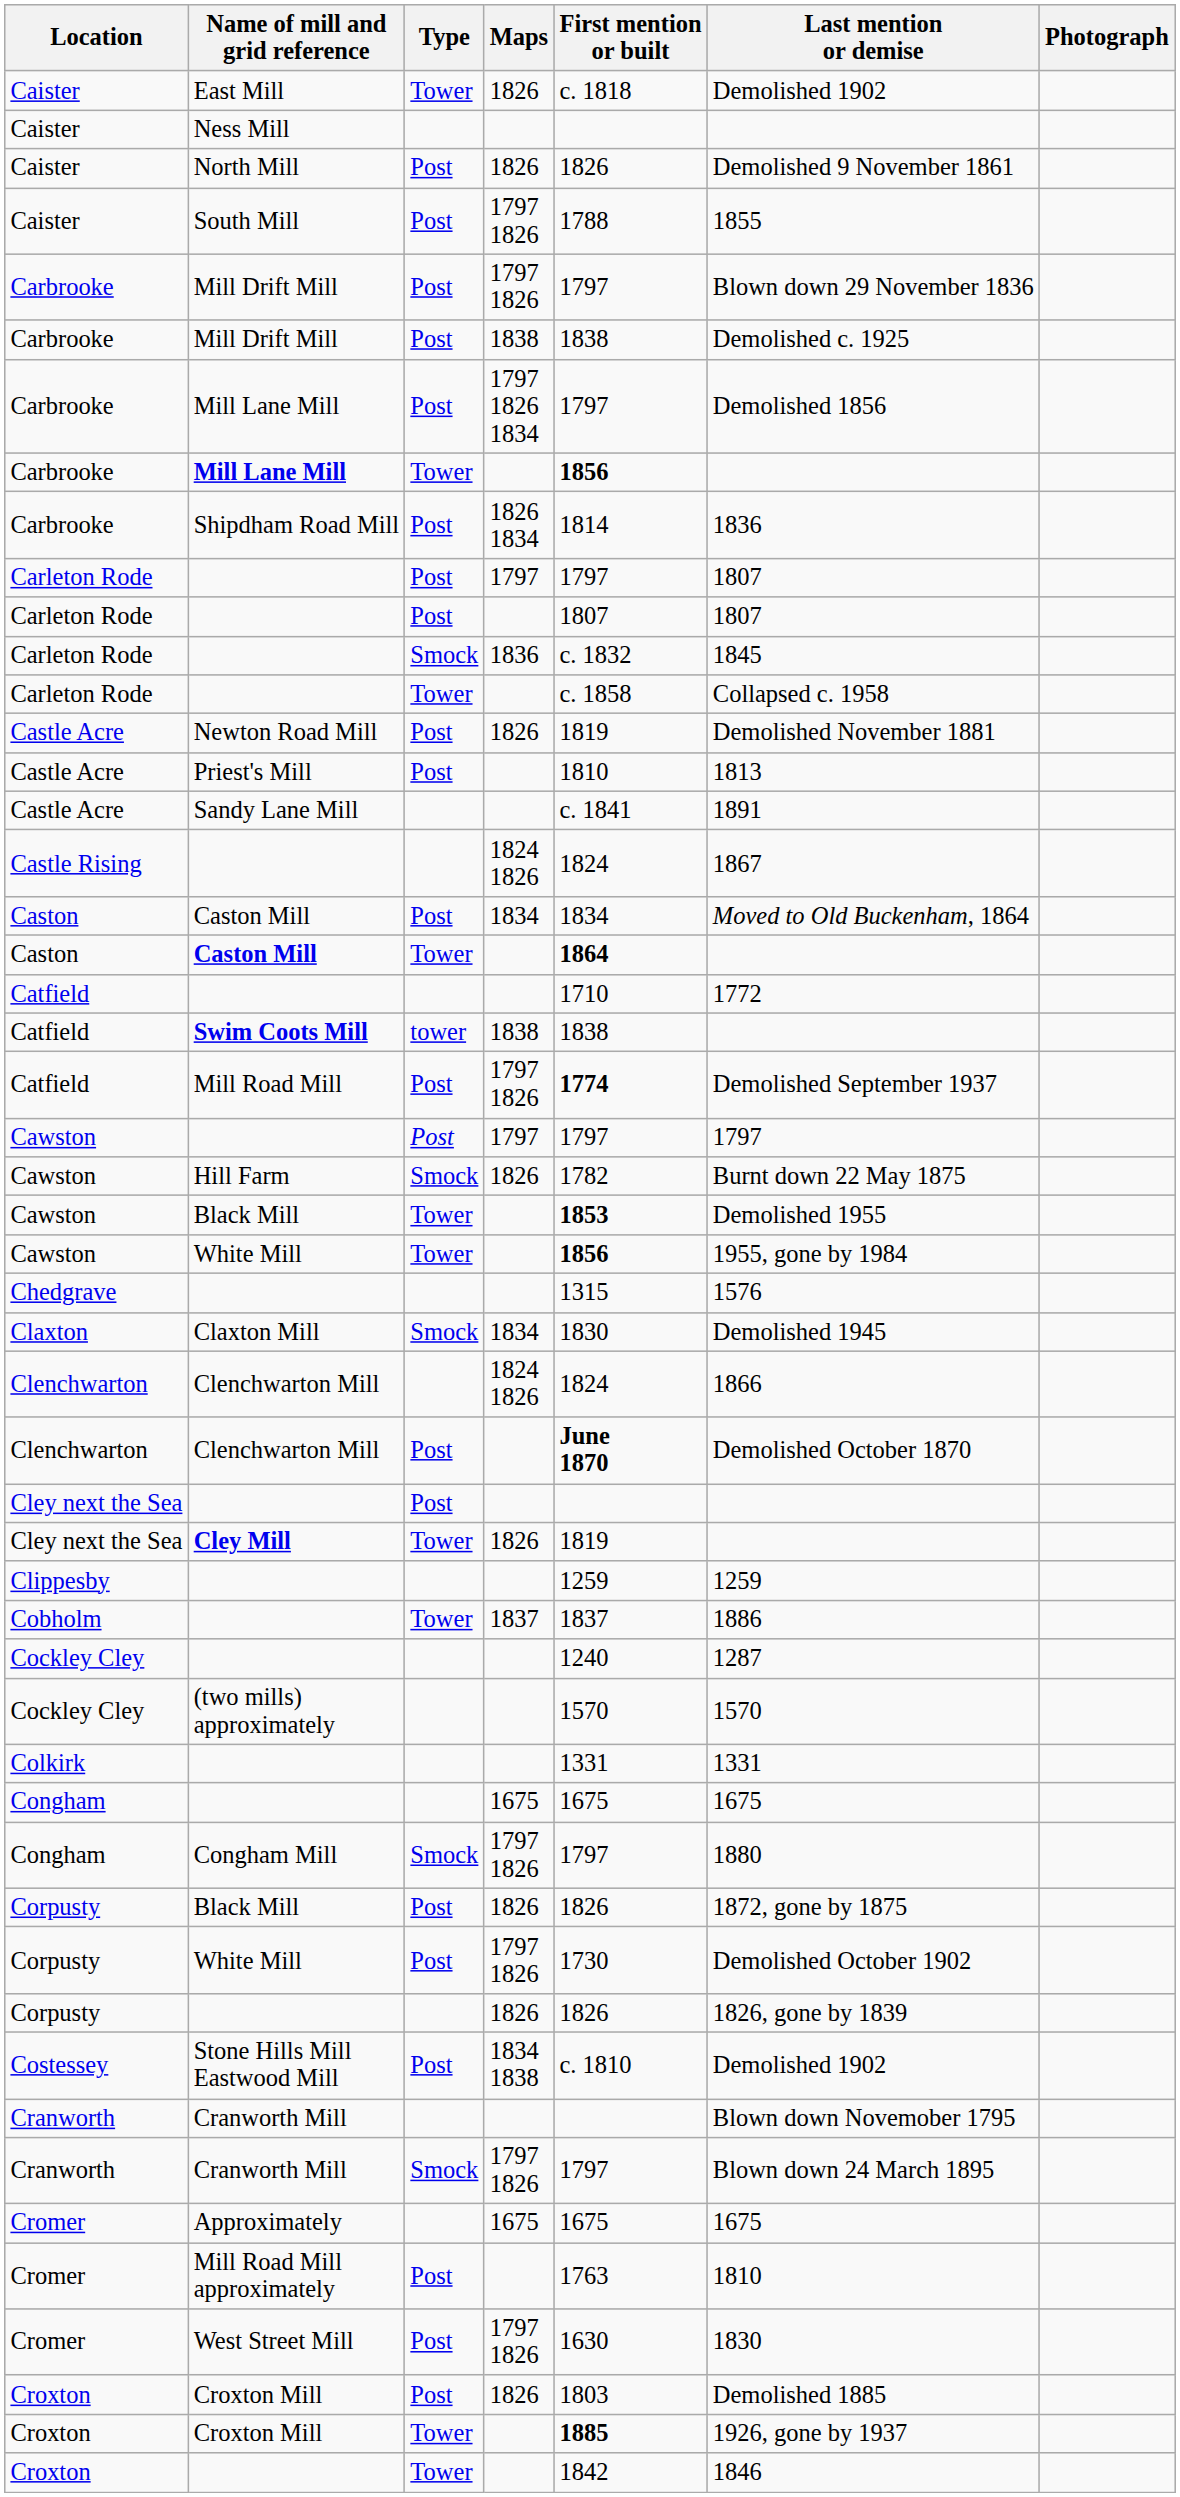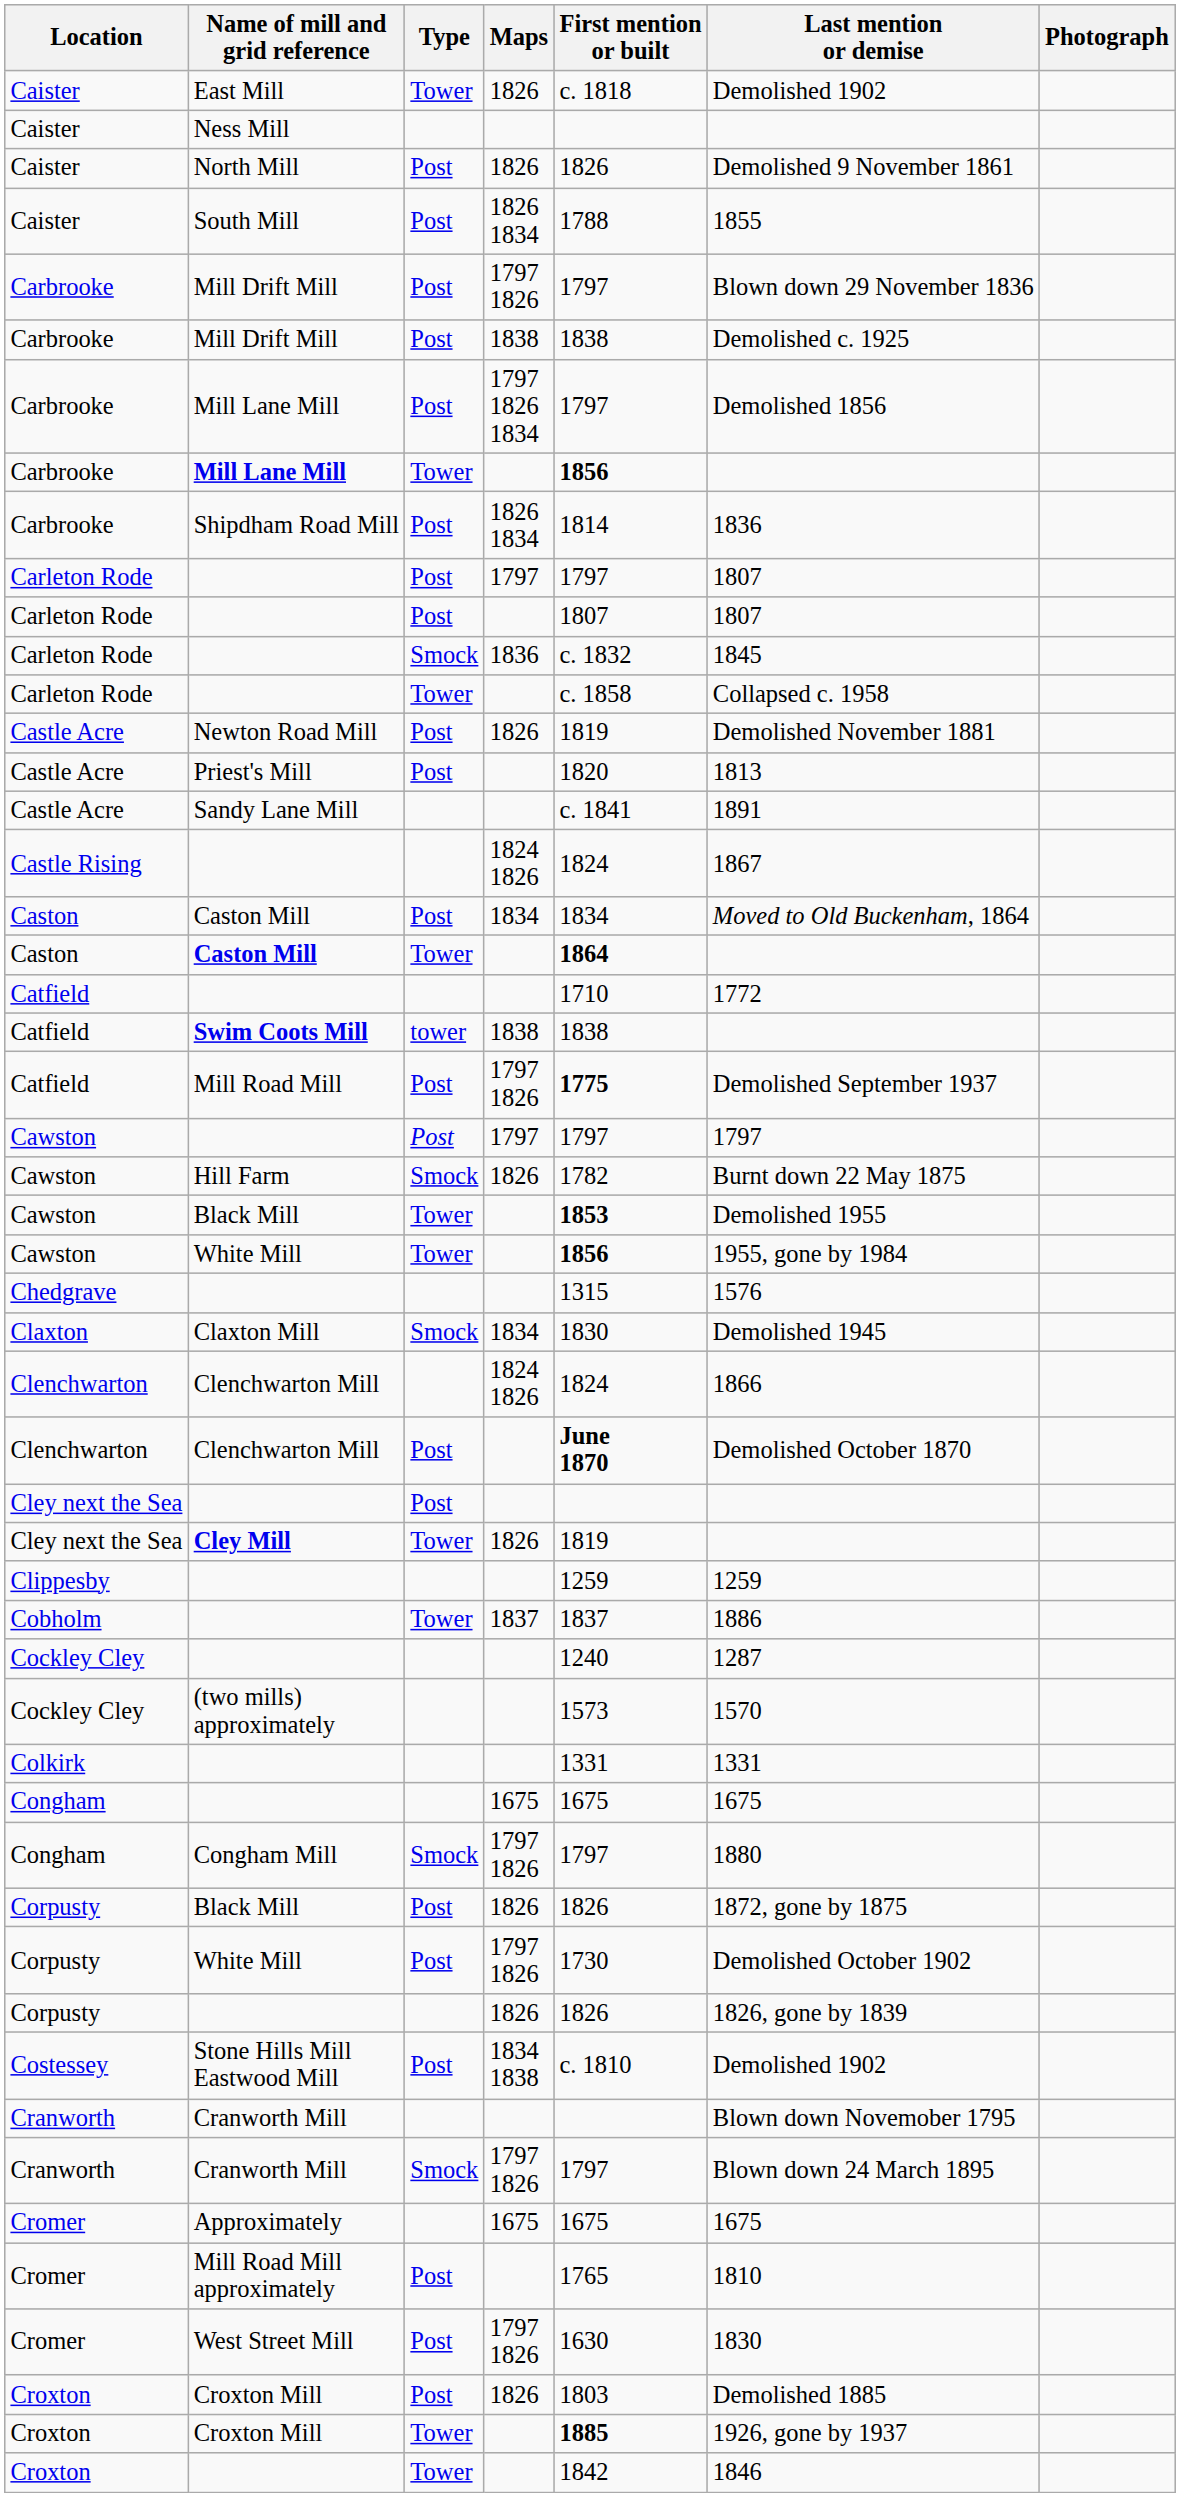 <table class="wikitable">
 <tr>
 <th>Location</th>
 <th>Name of mill and<br>grid reference</th>
 <th>Type</th>
 <th>Maps</th>
 <th>First mention<br>or built</th>
 <th>Last mention<br> or demise</th>
 <th>Photograph</th>
 </tr>
 <tr>
 <td><a href='#'>Caister</a></td>
 <td>East Mill<br></td>
 <td><a href='#'>Tower</a></td>
 <td>1826</td>
 <td>c. 1818</td>
 <td>Demolished 1902<br></td>
 <td></td>
 </tr>
 <tr>
 <td>Caister</td>
 <td>Ness Mill<br></td>
 <td></td>
 <td></td>
 <td></td>
 <td></td>
 <td></td>
 </tr>
 <tr>
 <td>Caister</td>
 <td>North Mill<br></td>
 <td><a href='#'>Post</a></td>
 <td>1826</td>
 <td>1826</td>
 <td>Demolished 9 November 1861<br></td>
 <td></td>
 </tr>
 <tr>
 <td>Caister</td>
 <td>South Mill<br></td>
 <td><a href='#'>Post</a></td>
-<td>1797<br>1826</td>
+<td>1826<br>1834</td>
 <td>1788</td>
 <td>1855<br></td>
 <td></td>
 </tr>
 <tr>
 <td><a href='#'>Carbrooke</a></td>
 <td>Mill Drift Mill<br></td>
 <td><a href='#'>Post</a></td>
 <td>1797<br>1826</td>
 <td>1797</td>
 <td>Blown down 29 November 1836<br></td>
 <td></td>
 </tr>
 <tr>
 <td>Carbrooke</td>
 <td>Mill Drift Mill<br></td>
 <td><a href='#'>Post</a></td>
 <td>1838</td>
 <td>1838</td>
 <td>Demolished c. 1925<br></td>
 <td></td>
 </tr>
 <tr>
 <td>Carbrooke</td>
 <td>Mill Lane Mill<br></td>
 <td><a href='#'>Post</a></td>
 <td>1797<br>1826<br>1834</td>
 <td>1797</td>
 <td>Demolished 1856<br></td>
 <td></td>
 </tr>
 <tr>
 <td>Carbrooke</td>
 <td><strong><a href='#'>Mill Lane Mill</a></strong><br></td>
 <td><a href='#'>Tower</a></td>
 <td></td>
 <td><strong>1856</strong></td>
 <td></td>
 <td></td>
 </tr>
 <tr>
 <td>Carbrooke</td>
 <td>Shipdham Road Mill<br></td>
 <td><a href='#'>Post</a></td>
 <td>1826<br>1834</td>
 <td>1814</td>
 <td>1836<br></td>
 <td></td>
 </tr>
 <tr>
 <td><a href='#'>Carleton Rode</a></td>
 <td></td>
 <td><a href='#'>Post</a></td>
 <td>1797</td>
 <td>1797</td>
 <td>1807<br></td>
 <td></td>
 </tr>
 <tr>
 <td>Carleton Rode</td>
 <td></td>
 <td><a href='#'>Post</a></td>
 <td></td>
 <td>1807</td>
 <td>1807<br></td>
 <td></td>
 </tr>
 <tr>
 <td>Carleton Rode</td>
 <td></td>
 <td><a href='#'>Smock</a></td>
 <td>1836</td>
 <td>c. 1832</td>
 <td>1845<br></td>
 <td></td>
 </tr>
 <tr>
 <td>Carleton Rode</td>
 <td></td>
 <td><a href='#'>Tower</a></td>
 <td></td>
 <td>c. 1858</td>
 <td>Collapsed c. 1958<br></td>
 <td></td>
 </tr>
 <tr>
 <td><a href='#'>Castle Acre</a></td>
 <td>Newton Road Mill<br></td>
 <td><a href='#'>Post</a></td>
 <td>1826</td>
 <td>1819</td>
 <td>Demolished November 1881<br></td>
 <td></td>
 </tr>
 <tr>
 <td>Castle Acre</td>
 <td>Priest's Mill</td>
 <td><a href='#'>Post</a></td>
 <td></td>
-<td>1810</td>
+<td>1820</td>
 <td>1813<br></td>
 <td></td>
 </tr>
 <tr>
 <td>Castle Acre</td>
 <td>Sandy Lane Mill<br></td>
 <td></td>
 <td></td>
 <td>c. 1841</td>
 <td>1891<br></td>
 <td></td>
 </tr>
 <tr>
 <td><a href='#'>Castle Rising</a></td>
 <td></td>
 <td></td>
 <td>1824<br>1826</td>
 <td>1824</td>
 <td>1867<br></td>
 <td></td>
 </tr>
 <tr>
 <td><a href='#'>Caston</a></td>
 <td>Caston Mill<br></td>
 <td><a href='#'>Post</a></td>
 <td>1834</td>
 <td>1834</td>
 <td><em>Moved to Old Buckenham</em>, 1864<br></td>
 <td></td>
 </tr>
 <tr>
 <td>Caston</td>
 <td><strong><a href='#'>Caston Mill</a></strong><br></td>
 <td><a href='#'>Tower</a></td>
 <td></td>
 <td><strong>1864</strong></td>
 <td></td>
 <td></td>
 </tr>
 <tr>
 <td><a href='#'>Catfield</a></td>
 <td></td>
 <td></td>
 <td></td>
 <td>1710</td>
 <td>1772<br></td>
 <td></td>
 </tr>
 <tr>
 <td>Catfield</td>
 <td><strong><a href='#'>Swim Coots Mill</a></strong><br></td>
 <td><a href='#'>tower</a></td>
 <td>1838</td>
 <td>1838</td>
 <td></td>
 <td></td>
 </tr>
 <tr>
 <td>Catfield</td>
 <td>Mill Road Mill<br></td>
 <td><a href='#'>Post</a></td>
 <td>1797<br>1826</td>
-<td><strong>1774</strong></td>
+<td><strong>1775</strong></td>
 <td>Demolished September 1937<br></td>
 <td></td>
 </tr>
 <tr>
 <td><a href='#'>Cawston</a></td>
 <td></td>
 <td><em><a href='#'>Post</a></em></td>
 <td>1797</td>
 <td>1797</td>
 <td>1797<br></td>
 <td></td>
 </tr>
 <tr>
 <td>Cawston</td>
 <td>Hill Farm<br></td>
 <td><a href='#'>Smock</a></td>
 <td>1826</td>
 <td>1782</td>
 <td>Burnt down 22 May 1875<br></td>
 <td></td>
 </tr>
 <tr>
 <td>Cawston</td>
 <td>Black Mill<br></td>
 <td><a href='#'>Tower</a></td>
 <td></td>
 <td><strong>1853</strong></td>
 <td>Demolished 1955<br></td>
 <td></td>
 </tr>
 <tr>
 <td>Cawston</td>
 <td>White Mill<br></td>
 <td><a href='#'>Tower</a></td>
 <td></td>
 <td><strong>1856</strong></td>
 <td>1955, gone by 1984<br></td>
 <td></td>
 </tr>
 <tr>
 <td><a href='#'>Chedgrave</a></td>
 <td></td>
 <td></td>
 <td></td>
 <td>1315</td>
 <td>1576<br></td>
 <td></td>
 </tr>
 <tr>
 <td><a href='#'>Claxton</a></td>
 <td>Claxton Mill<br></td>
 <td><a href='#'>Smock</a></td>
 <td>1834</td>
 <td>1830</td>
 <td>Demolished 1945<br></td>
 <td></td>
 </tr>
 <tr>
 <td><a href='#'>Clenchwarton</a></td>
 <td>Clenchwarton Mill<br></td>
 <td></td>
 <td>1824<br>1826</td>
 <td>1824</td>
 <td>1866<br></td>
 <td></td>
 </tr>
 <tr>
 <td>Clenchwarton</td>
 <td>Clenchwarton Mill<br></td>
 <td><a href='#'>Post</a></td>
 <td></td>
 <td><strong>June<br>1870</strong></td>
 <td>Demolished October 1870<br></td>
 <td></td>
 </tr>
 <tr>
 <td><a href='#'>Cley next the Sea</a></td>
 <td></td>
 <td><a href='#'>Post</a></td>
 <td></td>
 <td></td>
 <td></td>
 <td></td>
 </tr>
 <tr>
 <td>Cley next the Sea</td>
 <td><strong><a href='#'>Cley Mill</a></strong><br></td>
 <td><a href='#'>Tower</a></td>
 <td>1826</td>
 <td>1819</td>
 <td></td>
 <td></td>
 </tr>
 <tr>
 <td><a href='#'>Clippesby</a></td>
 <td></td>
 <td></td>
 <td></td>
 <td>1259</td>
 <td>1259<br></td>
 <td></td>
 </tr>
 <tr>
 <td><a href='#'>Cobholm</a></td>
 <td></td>
 <td><a href='#'>Tower</a></td>
 <td>1837</td>
 <td>1837</td>
 <td>1886</td>
 <td></td>
 </tr>
 <tr>
 <td><a href='#'>Cockley Cley</a></td>
 <td></td>
 <td></td>
 <td></td>
 <td>1240</td>
 <td>1287<br></td>
 <td></td>
 </tr>
 <tr>
 <td>Cockley Cley</td>
 <td>(two mills)<br>approximately<br></td>
 <td></td>
 <td></td>
-<td>1570</td>
+<td>1573</td>
 <td>1570<br></td>
 <td></td>
 </tr>
 <tr>
 <td><a href='#'>Colkirk</a></td>
 <td></td>
 <td></td>
 <td></td>
 <td>1331</td>
 <td>1331<br></td>
 <td></td>
 </tr>
 <tr>
 <td><a href='#'>Congham</a></td>
 <td></td>
 <td></td>
 <td>1675</td>
 <td>1675</td>
 <td>1675<br></td>
 <td></td>
 </tr>
 <tr>
 <td>Congham</td>
 <td>Congham Mill<br></td>
 <td><a href='#'>Smock</a></td>
 <td>1797<br>1826</td>
 <td>1797</td>
 <td>1880<br></td>
 <td></td>
 </tr>
 <tr>
 <td><a href='#'>Corpusty</a></td>
 <td>Black Mill<br></td>
 <td><a href='#'>Post</a></td>
 <td>1826</td>
 <td>1826</td>
 <td>1872, gone by 1875<br></td>
 <td></td>
 </tr>
 <tr>
 <td>Corpusty</td>
 <td>White Mill<br></td>
 <td><a href='#'>Post</a></td>
 <td>1797<br>1826</td>
 <td>1730</td>
 <td>Demolished October 1902<br></td>
 <td></td>
 </tr>
 <tr>
 <td>Corpusty</td>
 <td></td>
 <td></td>
 <td>1826</td>
 <td>1826</td>
 <td>1826, gone by 1839<br></td>
 <td></td>
 </tr>
 <tr>
 <td><a href='#'>Costessey</a></td>
 <td>Stone Hills Mill<br>Eastwood Mill<br></td>
 <td><a href='#'>Post</a></td>
 <td>1834<br>1838</td>
 <td>c. 1810</td>
 <td>Demolished 1902<br></td>
 <td></td>
 </tr>
 <tr>
 <td><a href='#'>Cranworth</a></td>
 <td>Cranworth Mill<br></td>
 <td></td>
 <td></td>
 <td></td>
 <td>Blown down Novemober 1795<br></td>
 <td></td>
 </tr>
 <tr>
 <td>Cranworth</td>
 <td>Cranworth Mill<br></td>
 <td><a href='#'>Smock</a></td>
 <td>1797<br>1826</td>
 <td>1797</td>
 <td>Blown down 24 March 1895<br></td>
 <td></td>
 </tr>
 <tr>
 <td><a href='#'>Cromer</a></td>
 <td>Approximately<br></td>
 <td></td>
 <td>1675</td>
 <td>1675</td>
 <td>1675</td>
 <td></td>
 </tr>
 <tr>
 <td>Cromer</td>
 <td>Mill Road Mill<br>approximately<br></td>
 <td><a href='#'>Post</a></td>
 <td></td>
-<td>1763</td>
+<td>1765</td>
 <td>1810<br></td>
 <td></td>
 </tr>
 <tr>
 <td>Cromer</td>
 <td>West Street Mill<br></td>
 <td><a href='#'>Post</a></td>
 <td>1797<br>1826</td>
 <td>1630</td>
 <td>1830<br></td>
 <td></td>
 </tr>
 <tr>
 <td><a href='#'>Croxton</a></td>
 <td>Croxton Mill<br></td>
 <td><a href='#'>Post</a></td>
 <td>1826</td>
 <td>1803</td>
 <td>Demolished 1885<br></td>
 <td></td>
 </tr>
 <tr>
 <td>Croxton</td>
 <td>Croxton Mill<br></td>
 <td><a href='#'>Tower</a></td>
 <td></td>
 <td><strong>1885</strong></td>
 <td>1926, gone by 1937<br></td>
 <td></td>
 </tr>
 <tr>
 <td><a href='#'>Croxton</a></td>
 <td></td>
 <td><a href='#'>Tower</a></td>
 <td></td>
 <td>1842</td>
 <td>1846<br></td>
 <td></td>
 </tr>
 </table>
